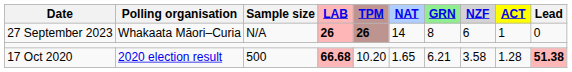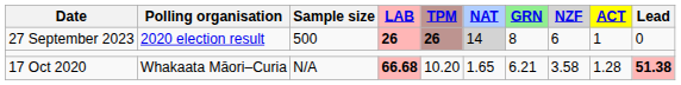 <table class="wikitable">
 <tr>
 <th>Date</th>
 <th>Polling organisation</th>
 <th>Sample size</th>
 <th style="background-color:#FFB6B6;width:40px"><a href='#'>LAB</a></th>
 <th style="background-color:#BD9490;width:40px"><a href='#'>TPM</a></th>
 <th style="background-color:#B0CEFF;width:40px"><a href='#'>NAT</a></th>
 <th style="background-color:#90EE90;width:40px"><a href='#'>GRN</a></th>
 <th style="background-color:#D3D3D3;width:40px"><a href='#'>NZF</a></th>
 <th style="background-color:#FFFF00;width:40px"><a href='#'>ACT</a></th>
 <th style="width:40px;">Lead</th>
 </tr>
 <tr>
 <td>27 September 2023</td>
-<td>Whakaata Māori–Curia</td>
-<td>N/A</td>
+<td><a href='#'>2020 election result</a></td>
+<td>500</td>
 <td style="background:#FFB6B6"><strong>26</strong></td>
 <td style="background:#BD9490"><strong>26</strong></td>
-<td>14</td>
+<td style="background: lightgrey;">14</td>
 <td>8</td>
 <td>6</td>
 <td>1</td>
 <td>0</td>
 </tr>
 <tr>
 <td colspan="10"></td>
 </tr>
 <tr>
 <td>17 Oct 2020</td>
-<td><a href='#'>2020 election result</a></td>
-<td>500</td>
+<td>Whakaata Māori–Curia</td>
+<td>N/A</td>
 <td style="background:#FFB6B6"><strong>66.68</strong></td>
 <td>10.20</td>
 <td>1.65</td>
 <td>6.21</td>
 <td>3.58</td>
 <td>1.28</td>
 <td style="background-color:#FFB6B6;"><strong>51.38</strong></td>
 </tr>
 </table>
